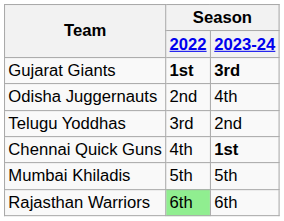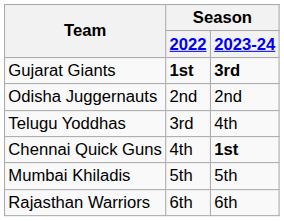 <table class="wikitable">
 <tr>
 <th rowspan=2>Team</th>
 <th colspan="2">Season</th>
 </tr>
 <tr>
 <th><a href='#'>2022</a></th>
 <th><a href='#'>2023-24</a></th>
 </tr>
 <tr>
 <td>Gujarat Giants</td>
 <td><strong>1st</strong></td>
 <td><strong>3rd</strong></td>
 </tr>
 <tr>
 <td>Odisha Juggernauts</td>
 <td>2nd</td>
-<td>4th</td>
+<td>2nd</td>
 </tr>
 <tr>
 <td>Telugu Yoddhas</td>
 <td>3rd</td>
-<td>2nd</td>
+<td>4th</td>
 </tr>
 <tr>
 <td>Chennai Quick Guns</td>
 <td>4th</td>
 <td><strong>1st</strong></td>
 </tr>
 <tr>
 <td>Mumbai Khiladis</td>
 <td>5th</td>
 <td>5th</td>
 </tr>
 <tr>
 <td>Rajasthan Warriors</td>
-<td style="background: lightgreen;">6th</td>
+<td>6th</td>
 <td>6th</td>
 </tr>
 </table>
